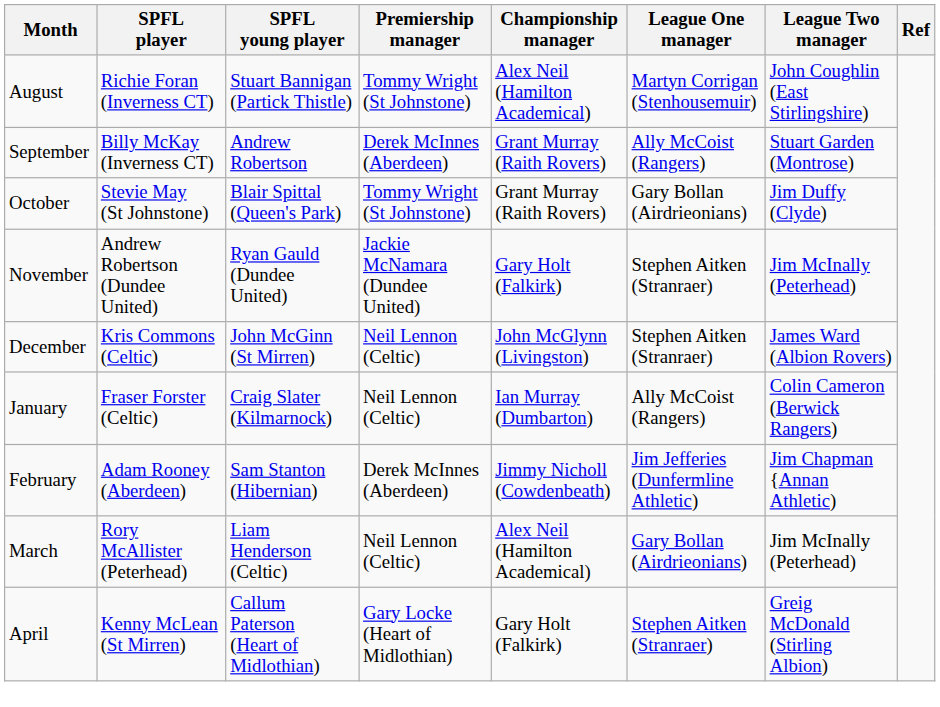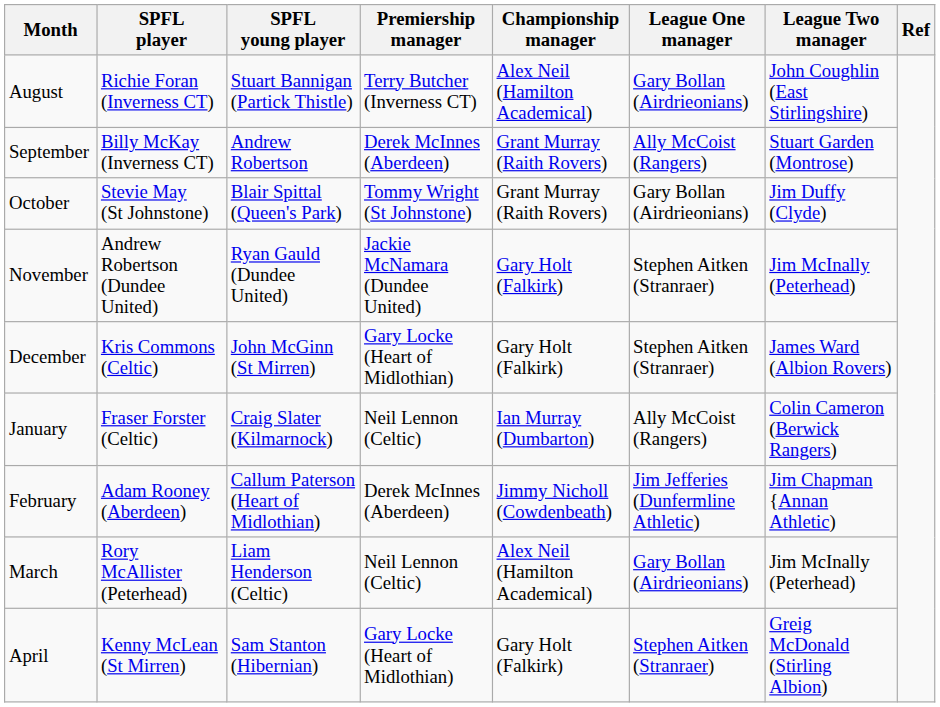 <table class="wikitable" style="width: 90%">
 <tr>
 <th style="width: 10%">Month</th>
 <th style="width: 15%">SPFL<br>player</th>
 <th style="width: 15%">SPFL<br>young player</th>
 <th style="width: 15%">Premiership<br>manager</th>
 <th style="width: 15%">Championship<br>manager</th>
 <th style="width: 15%">League One<br>manager</th>
 <th style="width: 15%">League Two<br>manager</th>
 <th style="width: 15%">Ref</th>
 </tr>
 <tr>
 <td>August</td>
 <td><a href='#'>Richie Foran</a><br>(<a href='#'>Inverness CT</a>)</td>
 <td><a href='#'>Stuart Bannigan</a><br>(<a href='#'>Partick Thistle</a>)</td>
-<td><a href='#'>Tommy Wright</a><br>(<a href='#'>St Johnstone</a>)</td>
+<td><a href='#'>Terry Butcher</a><br>(Inverness CT)</td>
 <td><a href='#'>Alex Neil</a><br>(<a href='#'>Hamilton Academical</a>)</td>
-<td><a href='#'>Martyn Corrigan</a><br>(<a href='#'>Stenhousemuir</a>)</td>
+<td><a href='#'>Gary Bollan</a><br>(<a href='#'>Airdrieonians</a>)</td>
 <td><a href='#'>John Coughlin</a><br>(<a href='#'>East Stirlingshire</a>)</td>
 <td rowspan="9"></td>
 </tr>
 <tr>
 <td>September</td>
 <td><a href='#'>Billy McKay</a><br>(Inverness CT)</td>
 <td><a href='#'>Andrew Robertson</a></td>
 <td><a href='#'>Derek McInnes</a><br>(<a href='#'>Aberdeen</a>)</td>
 <td><a href='#'>Grant Murray</a><br>(<a href='#'>Raith Rovers</a>)</td>
 <td><a href='#'>Ally McCoist</a><br>(<a href='#'>Rangers</a>)</td>
 <td><a href='#'>Stuart Garden</a><br>(<a href='#'>Montrose</a>)</td>
 </tr>
 <tr>
 <td>October</td>
 <td><a href='#'>Stevie May</a><br>(St Johnstone)</td>
 <td><a href='#'>Blair Spittal</a><br>(<a href='#'>Queen's Park</a>)</td>
 <td><a href='#'>Tommy Wright</a><br>(<a href='#'>St Johnstone</a>)</td>
 <td>Grant Murray<br>(Raith Rovers)</td>
 <td>Gary Bollan<br>(Airdrieonians)</td>
 <td><a href='#'>Jim Duffy</a><br>(<a href='#'>Clyde</a>)</td>
 </tr>
 <tr>
 <td>November</td>
 <td>Andrew Robertson<br>(Dundee United)</td>
 <td><a href='#'>Ryan Gauld</a><br>(Dundee United)</td>
 <td><a href='#'>Jackie McNamara</a><br>(Dundee United)</td>
 <td><a href='#'>Gary Holt</a><br>(<a href='#'>Falkirk</a>)</td>
 <td>Stephen Aitken<br>(Stranraer)</td>
 <td><a href='#'>Jim McInally</a><br>(<a href='#'>Peterhead</a>)</td>
 </tr>
 <tr>
 <td>December</td>
 <td><a href='#'>Kris Commons</a><br>(<a href='#'>Celtic</a>)</td>
 <td><a href='#'>John McGinn</a><br>(<a href='#'>St Mirren</a>)</td>
-<td><a href='#'>Neil Lennon</a><br>(Celtic)</td>
-<td><a href='#'>John McGlynn</a><br>(<a href='#'>Livingston</a>)</td>
+<td><a href='#'>Gary Locke</a><br>(Heart of Midlothian)</td>
+<td>Gary Holt<br>(Falkirk)</td>
 <td>Stephen Aitken<br>(Stranraer)</td>
 <td><a href='#'>James Ward</a><br>(<a href='#'>Albion Rovers</a>)</td>
 </tr>
 <tr>
 <td>January</td>
 <td><a href='#'>Fraser Forster</a><br>(Celtic)</td>
 <td><a href='#'>Craig Slater</a><br>(<a href='#'>Kilmarnock</a>)</td>
 <td>Neil Lennon<br>(Celtic)</td>
 <td><a href='#'>Ian Murray</a><br>(<a href='#'>Dumbarton</a>)</td>
 <td>Ally McCoist<br>(Rangers)</td>
 <td><a href='#'>Colin Cameron</a><br>(<a href='#'>Berwick Rangers</a>)</td>
 </tr>
 <tr>
 <td>February</td>
 <td><a href='#'>Adam Rooney</a><br>(<a href='#'>Aberdeen</a>)</td>
-<td><a href='#'>Sam Stanton</a><br>(<a href='#'>Hibernian</a>)</td>
+<td><a href='#'>Callum Paterson</a><br>(<a href='#'>Heart of Midlothian</a>)</td>
 <td>Derek McInnes<br>(Aberdeen)</td>
 <td><a href='#'>Jimmy Nicholl</a><br>(<a href='#'>Cowdenbeath</a>)</td>
 <td><a href='#'>Jim Jefferies</a><br>(<a href='#'>Dunfermline Athletic</a>)</td>
 <td><a href='#'>Jim Chapman</a><br>{<a href='#'>Annan Athletic</a>)</td>
 </tr>
 <tr>
 <td>March</td>
 <td><a href='#'>Rory McAllister</a><br>(Peterhead)</td>
 <td><a href='#'>Liam Henderson</a><br>(Celtic)</td>
 <td>Neil Lennon<br>(Celtic)</td>
 <td><a href='#'>Alex Neil</a><br>(Hamilton Academical)</td>
 <td><a href='#'>Gary Bollan</a><br>(<a href='#'>Airdrieonians</a>)</td>
 <td>Jim McInally<br>(Peterhead)</td>
 </tr>
 <tr>
 <td>April</td>
 <td><a href='#'>Kenny McLean</a><br>(<a href='#'>St Mirren</a>)</td>
-<td><a href='#'>Callum Paterson</a><br>(<a href='#'>Heart of Midlothian</a>)</td>
+<td><a href='#'>Sam Stanton</a><br>(<a href='#'>Hibernian</a>)</td>
 <td><a href='#'>Gary Locke</a><br>(Heart of Midlothian)</td>
 <td>Gary Holt<br>(Falkirk)</td>
 <td><a href='#'>Stephen Aitken</a><br>(<a href='#'>Stranraer</a>)</td>
 <td><a href='#'>Greig McDonald</a><br>(<a href='#'>Stirling Albion</a>)</td>
 </tr>
 </table>
